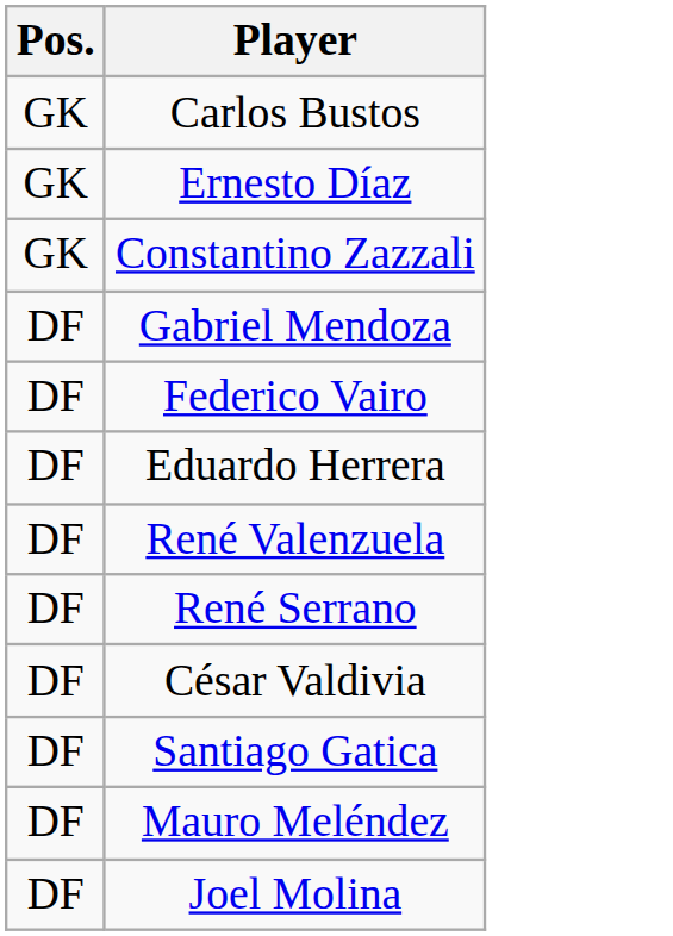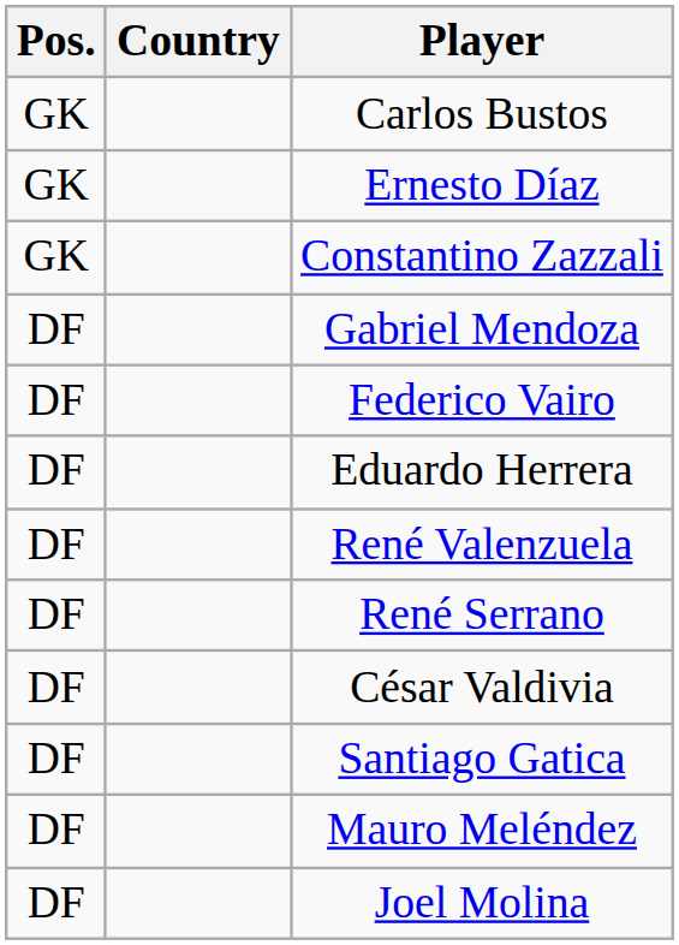 <table class="wikitable" style="text-align: center;">
 <tr>
 <th>Pos.</th>
+<th>Country</th>
 <th>Player</th>
 </tr>
 <tr>
 <td>GK</td>
+<td></td>
 <td>Carlos Bustos</td>
 </tr>
 <tr>
 <td>GK</td>
+<td></td>
 <td><a href='#'>Ernesto Díaz</a></td>
 </tr>
 <tr>
 <td>GK</td>
+<td></td>
 <td><a href='#'>Constantino Zazzali</a></td>
 </tr>
 <tr>
 <td>DF</td>
+<td></td>
 <td><a href='#'>Gabriel Mendoza</a></td>
 </tr>
 <tr>
 <td>DF</td>
+<td></td>
 <td><a href='#'>Federico Vairo</a></td>
 </tr>
 <tr>
 <td>DF</td>
+<td></td>
 <td>Eduardo Herrera</td>
 </tr>
 <tr>
 <td>DF</td>
+<td></td>
 <td><a href='#'>René Valenzuela</a></td>
 </tr>
 <tr>
 <td>DF</td>
+<td></td>
 <td><a href='#'>René Serrano</a></td>
 </tr>
 <tr>
 <td>DF</td>
+<td></td>
 <td>César Valdivia</td>
 </tr>
 <tr>
 <td>DF</td>
+<td></td>
 <td><a href='#'>Santiago Gatica</a></td>
 </tr>
 <tr>
 <td>DF</td>
+<td></td>
 <td><a href='#'>Mauro Meléndez</a></td>
 </tr>
 <tr>
 <td>DF</td>
+<td></td>
 <td><a href='#'>Joel Molina</a></td>
 </tr>
 </table>
